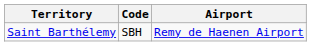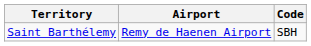 <table class="wikitable">
 <tr>
 <th>Territory</th>
+<th>Airport</th>
 <th>Code</th>
-<th>Airport</th>
 </tr>
 <tr>
 <td> <a href='#'>Saint Barthélemy</a></td>
+<td><a href='#'>Remy de Haenen Airport</a></td>
 <td>SBH</td>
-<td><a href='#'>Remy de Haenen Airport</a></td>
 </tr>
 </table>
